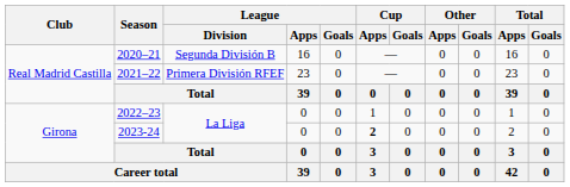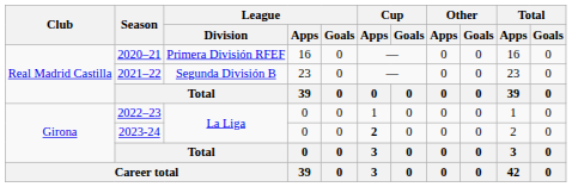 <table class=wikitable style=text-align:center>
 <tr>
 <th rowspan="2">Club</th>
 <th rowspan="2">Season</th>
 <th colspan="3">League</th>
 <th colspan="2">Cup</th>
 <th colspan="2">Other</th>
 <th colspan="2">Total</th>
 </tr>
 <tr>
 <th>Division</th>
 <th>Apps</th>
 <th>Goals</th>
 <th>Apps</th>
 <th>Goals</th>
 <th>Apps</th>
 <th>Goals</th>
 <th>Apps</th>
 <th>Goals</th>
 </tr>
 <tr>
 <td rowspan="3"><a href='#'>Real Madrid Castilla</a></td>
 <td><a href='#'>2020–21</a></td>
-<td><a href='#'>Segunda División B</a></td>
+<td><a href='#'>Primera División RFEF</a></td>
 <td>16</td>
 <td>0</td>
 <td colspan="2">—</td>
 <td>0</td>
 <td>0</td>
 <td>16</td>
 <td>0</td>
 </tr>
 <tr>
 <td><a href='#'>2021–22</a></td>
-<td><a href='#'>Primera División RFEF</a></td>
+<td><a href='#'>Segunda División B</a></td>
 <td>23</td>
 <td>0</td>
 <td colspan="2">—</td>
 <td>0</td>
 <td>0</td>
 <td>23</td>
 <td>0</td>
 </tr>
 <tr>
 <th colspan="2">Total</th>
 <th>39</th>
 <th>0</th>
 <th>0</th>
 <th>0</th>
 <th>0</th>
 <th>0</th>
 <th>39</th>
 <th>0</th>
 </tr>
 <tr>
 <td rowspan="3"><a href='#'>Girona</a></td>
 <td><a href='#'>2022–23</a></td>
 <td rowspan="2"><a href='#'>La Liga</a></td>
 <td>0</td>
 <td>0</td>
 <td>1</td>
 <td>0</td>
 <td>0</td>
 <td>0</td>
 <td>1</td>
 <td>0</td>
 </tr>
 <tr>
 <td><a href='#'>2023-24</a></td>
 <td>0</td>
 <td>0</td>
 <td><strong>2</strong></td>
 <td>0</td>
 <td>0</td>
 <td>0</td>
 <td>2</td>
 <td>0</td>
 </tr>
 <tr>
 <th colspan=2>Total</th>
 <th>0</th>
 <th>0</th>
 <th>3</th>
 <th>0</th>
 <th>0</th>
 <th>0</th>
 <th>3</th>
 <th>0</th>
 </tr>
 <tr>
 <th colspan="3">Career total</th>
 <th>39</th>
 <th>0</th>
 <th>3</th>
 <th>0</th>
 <th>0</th>
 <th>0</th>
 <th>42</th>
 <th>0</th>
 </tr>
 </table>
